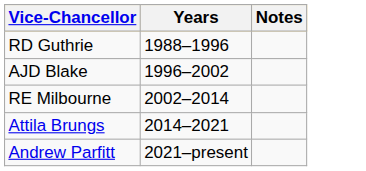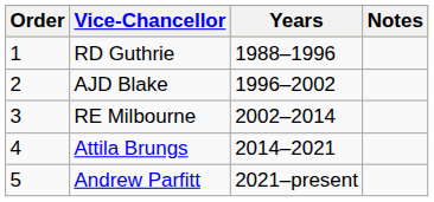 <table class="wikitable">
 <tr style="background:#fc3;">
+<th>Order</th>
 <th><a href='#'>Vice-Chancellor</a></th>
 <th>Years</th>
 <th>Notes</th>
 </tr>
 <tr>
+<td>1</td>
 <td>RD Guthrie</td>
 <td>1988–1996</td>
 <td></td>
 </tr>
 <tr>
+<td>2</td>
 <td>AJD Blake</td>
 <td>1996–2002</td>
 <td></td>
 </tr>
 <tr>
+<td>3</td>
 <td>RE Milbourne</td>
 <td>2002–2014</td>
 <td></td>
 </tr>
 <tr>
+<td>4</td>
 <td><a href='#'>Attila Brungs</a></td>
 <td>2014–2021</td>
 <td></td>
 </tr>
 <tr>
+<td>5</td>
 <td><a href='#'>Andrew Parfitt</a></td>
 <td>2021–present</td>
 <td></td>
 </tr>
 </table>
